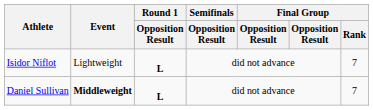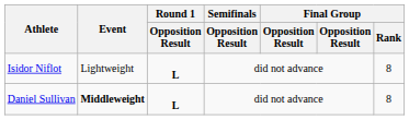 <table class=wikitable style="font-size:85%">
 <tr>
 <th rowspan=2>Athlete</th>
 <th rowspan=2>Event</th>
 <th>Round 1</th>
 <th>Semifinals</th>
 <th colspan=3>Final Group</th>
 </tr>
 <tr>
 <th>Opposition<br>Result</th>
 <th>Opposition<br>Result</th>
 <th>Opposition<br>Result</th>
 <th>Opposition<br>Result</th>
 <th>Rank</th>
 </tr>
 <tr>
 <td><a href='#'>Isidor Niflot</a></td>
 <td>Lightweight</td>
 <td align=center><br><strong>L</strong></td>
 <td align=center colspan=3>did not advance</td>
-<td align=center>7</td>
+<td align=center>8</td>
 </tr>
 <tr>
 <td><a href='#'>Daniel Sullivan</a></td>
 <td><strong>Middleweight</strong></td>
 <td align=center><br><strong>L</strong></td>
 <td align=center colspan=3>did not advance</td>
-<td align=center>7</td>
+<td align=center>8</td>
 </tr>
 </table>
